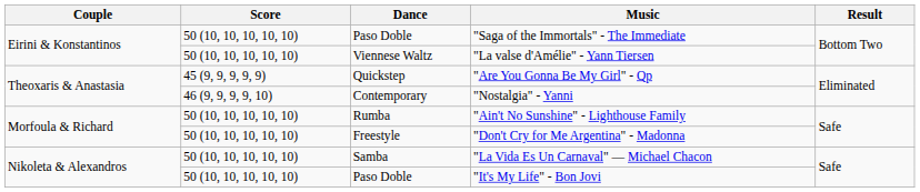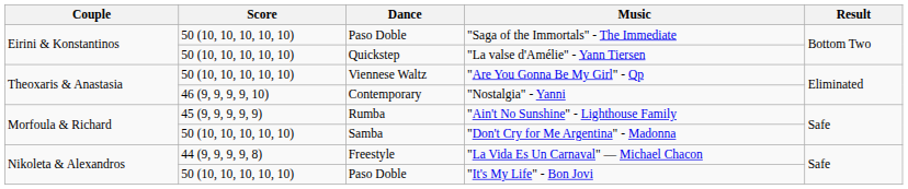 <table class="wikitable sortable" style="width:90%;">
 <tr>
 <th>Couple</th>
 <th>Score</th>
 <th>Dance</th>
 <th>Music</th>
 <th>Result</th>
 </tr>
 <tr>
 <td rowspan="2">Eirini & Konstantinos</td>
 <td>50 (10, 10, 10, 10, 10)</td>
 <td>Paso Doble</td>
 <td>"Saga of the Immortals" - <a href='#'>The Immediate</a></td>
 <td rowspan="2">Bottom Two</td>
 </tr>
 <tr>
 <td>50 (10, 10, 10, 10, 10)</td>
-<td>Viennese Waltz</td>
+<td>Quickstep</td>
 <td>"La valse d'Amélie" - <a href='#'>Yann Tiersen</a></td>
 </tr>
 <tr>
 <td rowspan="2">Theoxaris & Anastasia</td>
-<td>45 (9, 9, 9, 9, 9)</td>
-<td>Quickstep</td>
+<td>50 (10, 10, 10, 10, 10)</td>
+<td>Viennese Waltz</td>
 <td>"<a href='#'>Are You Gonna Be My Girl</a>" - <a href='#'>Qp</a></td>
 <td rowspan="2">Eliminated</td>
 </tr>
 <tr>
 <td>46 (9, 9, 9, 9, 10)</td>
 <td>Contemporary</td>
 <td>"Nostalgia" - <a href='#'>Yanni</a></td>
 </tr>
 <tr>
 <td rowspan="2">Morfoula & Richard</td>
-<td>50 (10, 10, 10, 10, 10)</td>
+<td>45 (9, 9, 9, 9, 9)</td>
 <td>Rumba</td>
 <td>"<a href='#'>Ain't No Sunshine</a>" - <a href='#'>Lighthouse Family</a></td>
 <td rowspan="2">Safe</td>
 </tr>
 <tr>
 <td>50 (10, 10, 10, 10, 10)</td>
-<td>Freestyle</td>
+<td>Samba</td>
 <td>"<a href='#'>Don't Cry for Me Argentina</a>" - <a href='#'>Madonna</a></td>
 </tr>
 <tr>
 <td rowspan="2">Nikoleta & Alexandros</td>
-<td>50 (10, 10, 10, 10, 10)</td>
-<td>Samba</td>
+<td>44 (9, 9, 9, 9, 8)</td>
+<td>Freestyle</td>
 <td>"<a href='#'>La Vida Es Un Carnaval</a>" — <a href='#'>Michael Chacon</a></td>
 <td rowspan="2">Safe</td>
 </tr>
 <tr>
 <td>50 (10, 10, 10, 10, 10)</td>
 <td>Paso Doble</td>
 <td>"<a href='#'>It's My Life</a>" - <a href='#'>Bon Jovi</a></td>
 </tr>
 </table>
